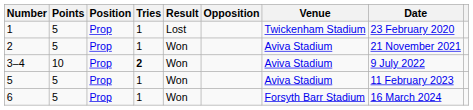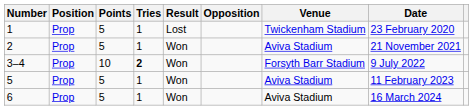 <table class="wikitable sortable" style="font-size: 95%;">
 <tr>
 <th>Number</th>
+<th>Position</th>
 <th>Points</th>
-<th>Position</th>
 <th>Tries</th>
 <th>Result</th>
 <th>Opposition</th>
 <th>Venue</th>
 <th>Date</th>
 <th class="unsortable"></th>
 </tr>
 <tr>
 <td>1</td>
+<td><a href='#'>Prop</a></td>
 <td>5</td>
-<td><a href='#'>Prop</a></td>
 <td>1</td>
 <td>Lost</td>
 <td></td>
 <td><a href='#'>Twickenham Stadium</a></td>
 <td><a href='#'>23 February 2020</a></td>
 <td></td>
 </tr>
 <tr>
 <td>2</td>
+<td><a href='#'>Prop</a></td>
 <td>5</td>
-<td><a href='#'>Prop</a></td>
 <td>1</td>
 <td>Won</td>
 <td></td>
 <td><a href='#'>Aviva Stadium</a></td>
 <td><a href='#'>21 November 2021</a></td>
 <td></td>
 </tr>
 <tr>
 <td>3–4</td>
+<td><a href='#'>Prop</a></td>
 <td>10</td>
-<td><a href='#'>Prop</a></td>
 <td><strong>2</strong></td>
 <td>Won</td>
 <td></td>
-<td><a href='#'>Aviva Stadium</a></td>
+<td><a href='#'>Forsyth Barr Stadium</a></td>
 <td><a href='#'>9 July 2022</a></td>
 <td></td>
 </tr>
 <tr>
 <td>5</td>
+<td><a href='#'>Prop</a></td>
 <td>5</td>
-<td><a href='#'>Prop</a></td>
 <td>1</td>
 <td>Won</td>
 <td></td>
 <td><a href='#'>Aviva Stadium</a></td>
 <td><a href='#'>11 February 2023</a></td>
 <td></td>
 </tr>
 <tr>
 <td>6</td>
+<td><a href='#'>Prop</a></td>
 <td>5</td>
-<td><a href='#'>Prop</a></td>
 <td>1</td>
 <td>Won</td>
 <td></td>
-<td><a href='#'>Forsyth Barr Stadium</a></td>
+<td>Aviva Stadium</td>
 <td><a href='#'>16 March 2024</a></td>
 <td></td>
 </tr>
 </table>
